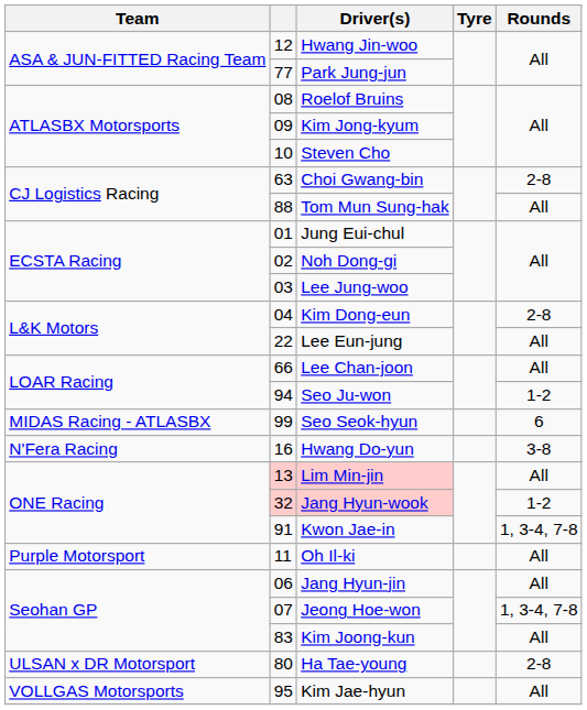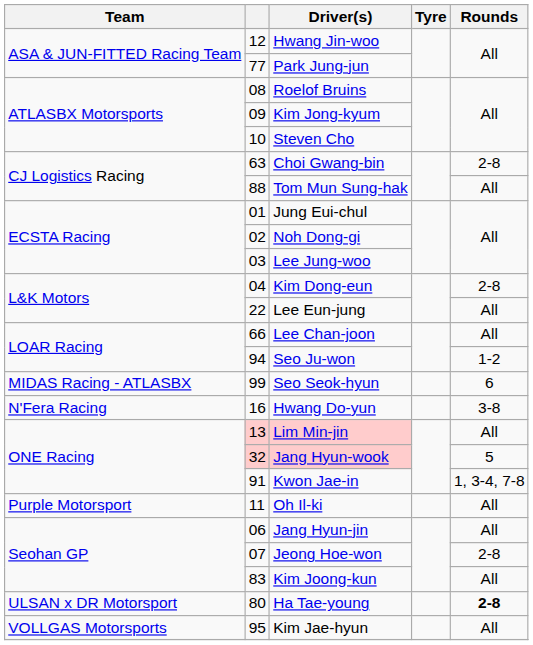 <table class="wikitable" style="font-size: 85%;">
 <tr>
 <th>Team</th>
 <th></th>
 <th class="unsortable">Driver(s)</th>
 <th>Tyre</th>
 <th>Rounds</th>
 </tr>
 <tr>
 <td rowspan=2><a href='#'>ASA & JUN-FITTED Racing Team</a></td>
 <td>12</td>
 <td> <a href='#'>Hwang Jin-woo</a></td>
 <td align="center" rowspan=2></td>
 <td rowspan=2 align=center>All</td>
 </tr>
 <tr>
 <td>77</td>
 <td> <a href='#'>Park Jung-jun</a></td>
 </tr>
 <tr>
 <td rowspan=3><a href='#'>ATLASBX Motorsports</a></td>
 <td>08</td>
 <td> <a href='#'>Roelof Bruins</a></td>
 <td align="center" rowspan=3></td>
 <td rowspan=3 align=center>All</td>
 </tr>
 <tr>
 <td>09</td>
 <td> <a href='#'>Kim Jong-kyum</a></td>
 </tr>
 <tr>
 <td>10</td>
 <td> <a href='#'>Steven Cho</a></td>
 </tr>
 <tr>
 <td rowspan=2><a href='#'>CJ Logistics</a> Racing</td>
 <td>63</td>
 <td> <a href='#'>Choi Gwang-bin</a></td>
 <td align="center" rowspan=2></td>
 <td align=center>2-8</td>
 </tr>
 <tr>
 <td>88</td>
 <td> <a href='#'>Tom Mun Sung-hak</a></td>
 <td align=center>All</td>
 </tr>
 <tr>
 <td rowspan=3><a href='#'>ECSTA Racing</a></td>
 <td>01</td>
 <td> Jung Eui-chul</td>
 <td align="center" rowspan=3></td>
 <td rowspan=3 align=center>All</td>
 </tr>
 <tr>
 <td>02</td>
 <td> <a href='#'>Noh Dong-gi</a></td>
 </tr>
 <tr>
 <td>03</td>
 <td> <a href='#'>Lee Jung-woo</a></td>
 </tr>
 <tr>
 <td rowspan=2><a href='#'>L&K Motors</a></td>
 <td>04</td>
 <td> <a href='#'>Kim Dong-eun</a></td>
 <td align="center" rowspan=2></td>
 <td align=center>2-8</td>
 </tr>
 <tr>
 <td>22</td>
 <td> Lee Eun-jung</td>
 <td align=center>All</td>
 </tr>
 <tr>
 <td rowspan=2><a href='#'>LOAR Racing</a></td>
 <td>66</td>
 <td> <a href='#'>Lee Chan-joon</a></td>
 <td align="center" rowspan=2></td>
 <td align=center>All</td>
 </tr>
 <tr>
 <td>94</td>
 <td> <a href='#'>Seo Ju-won</a></td>
 <td align=center>1-2</td>
 </tr>
 <tr>
 <td><a href='#'>MIDAS Racing - ATLASBX</a></td>
 <td>99</td>
 <td> <a href='#'>Seo Seok-hyun</a></td>
 <td align="center"></td>
 <td align=center>6</td>
 </tr>
 <tr>
 <td><a href='#'>N'Fera Racing</a></td>
 <td>16</td>
 <td> <a href='#'>Hwang Do-yun</a></td>
 <td align="center"></td>
 <td align=center>3-8</td>
 </tr>
 <tr>
 <td rowspan=3><a href='#'>ONE Racing</a></td>
 <td style="background:#ffcccc;">13</td>
 <td style="background:#ffcccc;"> <a href='#'>Lim Min-jin</a></td>
 <td align="center" rowspan=3></td>
 <td align=center>All</td>
 </tr>
 <tr>
 <td style="background:#ffcccc;">32</td>
 <td style="background:#ffcccc;"> <a href='#'>Jang Hyun-wook</a></td>
-<td align=center>1-2</td>
+<td align=center>5</td>
 </tr>
 <tr>
 <td>91</td>
 <td> <a href='#'>Kwon Jae-in</a></td>
 <td align=center>1, 3-4, 7-8</td>
 </tr>
 <tr>
 <td><a href='#'>Purple Motorsport</a></td>
 <td>11</td>
 <td> <a href='#'>Oh Il-ki</a></td>
 <td align="center"></td>
 <td align=center>All</td>
 </tr>
 <tr>
 <td rowspan=3><a href='#'>Seohan GP</a></td>
 <td>06</td>
 <td> <a href='#'>Jang Hyun-jin</a></td>
 <td align="center" rowspan=3></td>
 <td align=center>All</td>
 </tr>
 <tr>
 <td>07</td>
 <td> <a href='#'>Jeong Hoe-won</a></td>
-<td align=center>1, 3-4, 7-8</td>
+<td align=center>2-8</td>
 </tr>
 <tr>
 <td>83</td>
 <td> <a href='#'>Kim Joong-kun</a></td>
 <td align=center>All</td>
 </tr>
 <tr>
 <td><a href='#'>ULSAN x DR Motorsport</a></td>
 <td>80</td>
 <td> <a href='#'>Ha Tae-young</a></td>
 <td align="center"></td>
-<td align=center>2-8</td>
+<td align=center><strong>2-8</strong></td>
 </tr>
 <tr>
 <td><a href='#'>VOLLGAS Motorsports</a></td>
 <td>95</td>
 <td> Kim Jae-hyun</td>
 <td align="center"></td>
 <td align=center>All</td>
 </tr>
 <tr>
 </tr>
 </table>
